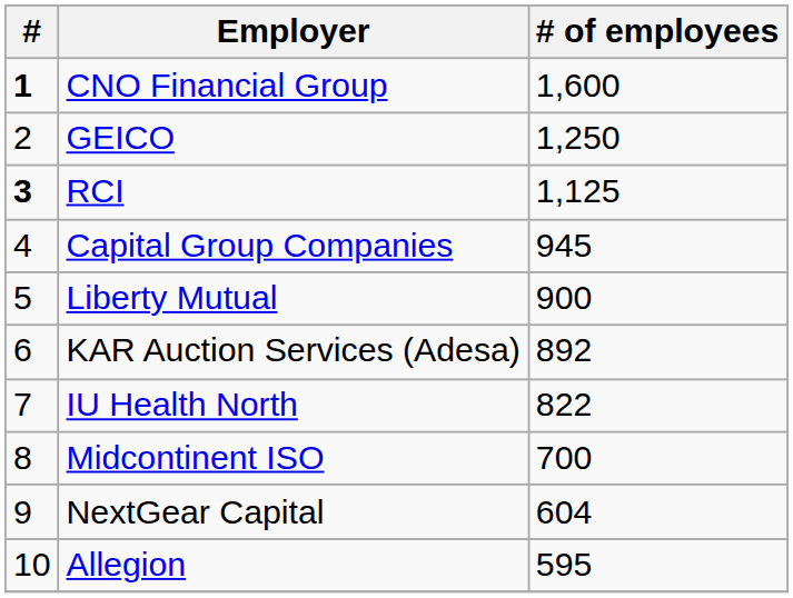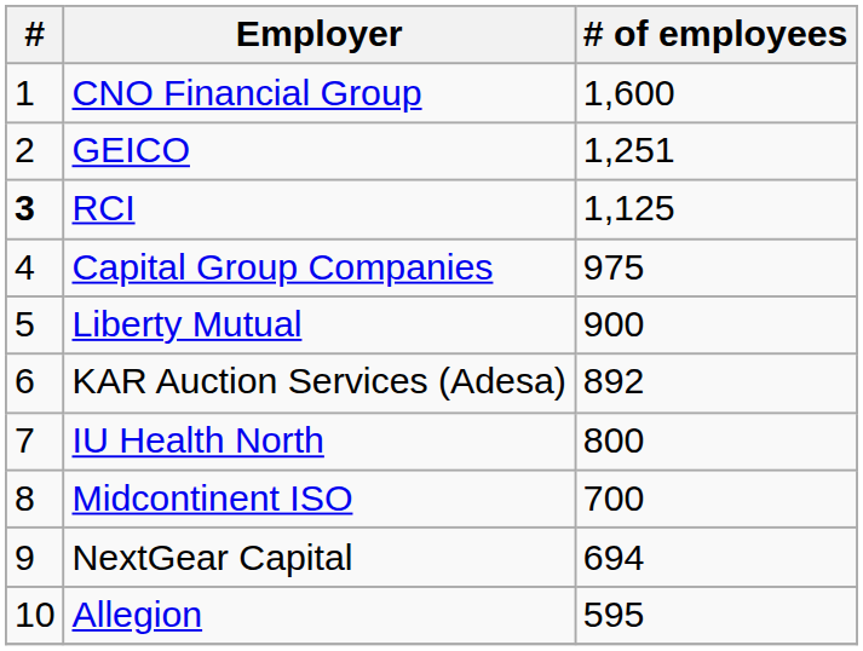 <table class="wikitable sortable">
 <tr>
 <th>#</th>
 <th>Employer</th>
 <th># of employees</th>
 </tr>
 <tr>
-<td><strong>1</strong></td>
+<td>1</td>
 <td><a href='#'>CNO Financial Group</a></td>
 <td>1,600</td>
 </tr>
 <tr>
 <td>2</td>
 <td><a href='#'>GEICO</a></td>
-<td>1,250</td>
+<td>1,251</td>
 </tr>
 <tr>
 <td><strong>3</strong></td>
 <td><a href='#'>RCI</a></td>
 <td>1,125</td>
 </tr>
 <tr>
 <td>4</td>
 <td><a href='#'>Capital Group Companies</a></td>
-<td>945</td>
+<td>975</td>
 </tr>
 <tr>
 <td>5</td>
 <td><a href='#'>Liberty Mutual</a></td>
 <td>900</td>
 </tr>
 <tr>
 <td>6</td>
 <td>KAR Auction Services (Adesa)</td>
 <td>892</td>
 </tr>
 <tr>
 <td>7</td>
 <td><a href='#'>IU Health North</a></td>
-<td>822</td>
+<td>800</td>
 </tr>
 <tr>
 <td>8</td>
 <td><a href='#'>Midcontinent ISO</a></td>
 <td>700</td>
 </tr>
 <tr>
 <td>9</td>
 <td>NextGear Capital</td>
-<td>604</td>
+<td>694</td>
 </tr>
 <tr>
 <td>10</td>
 <td><a href='#'>Allegion</a></td>
 <td>595</td>
 </tr>
 <tr>
 </tr>
 </table>
